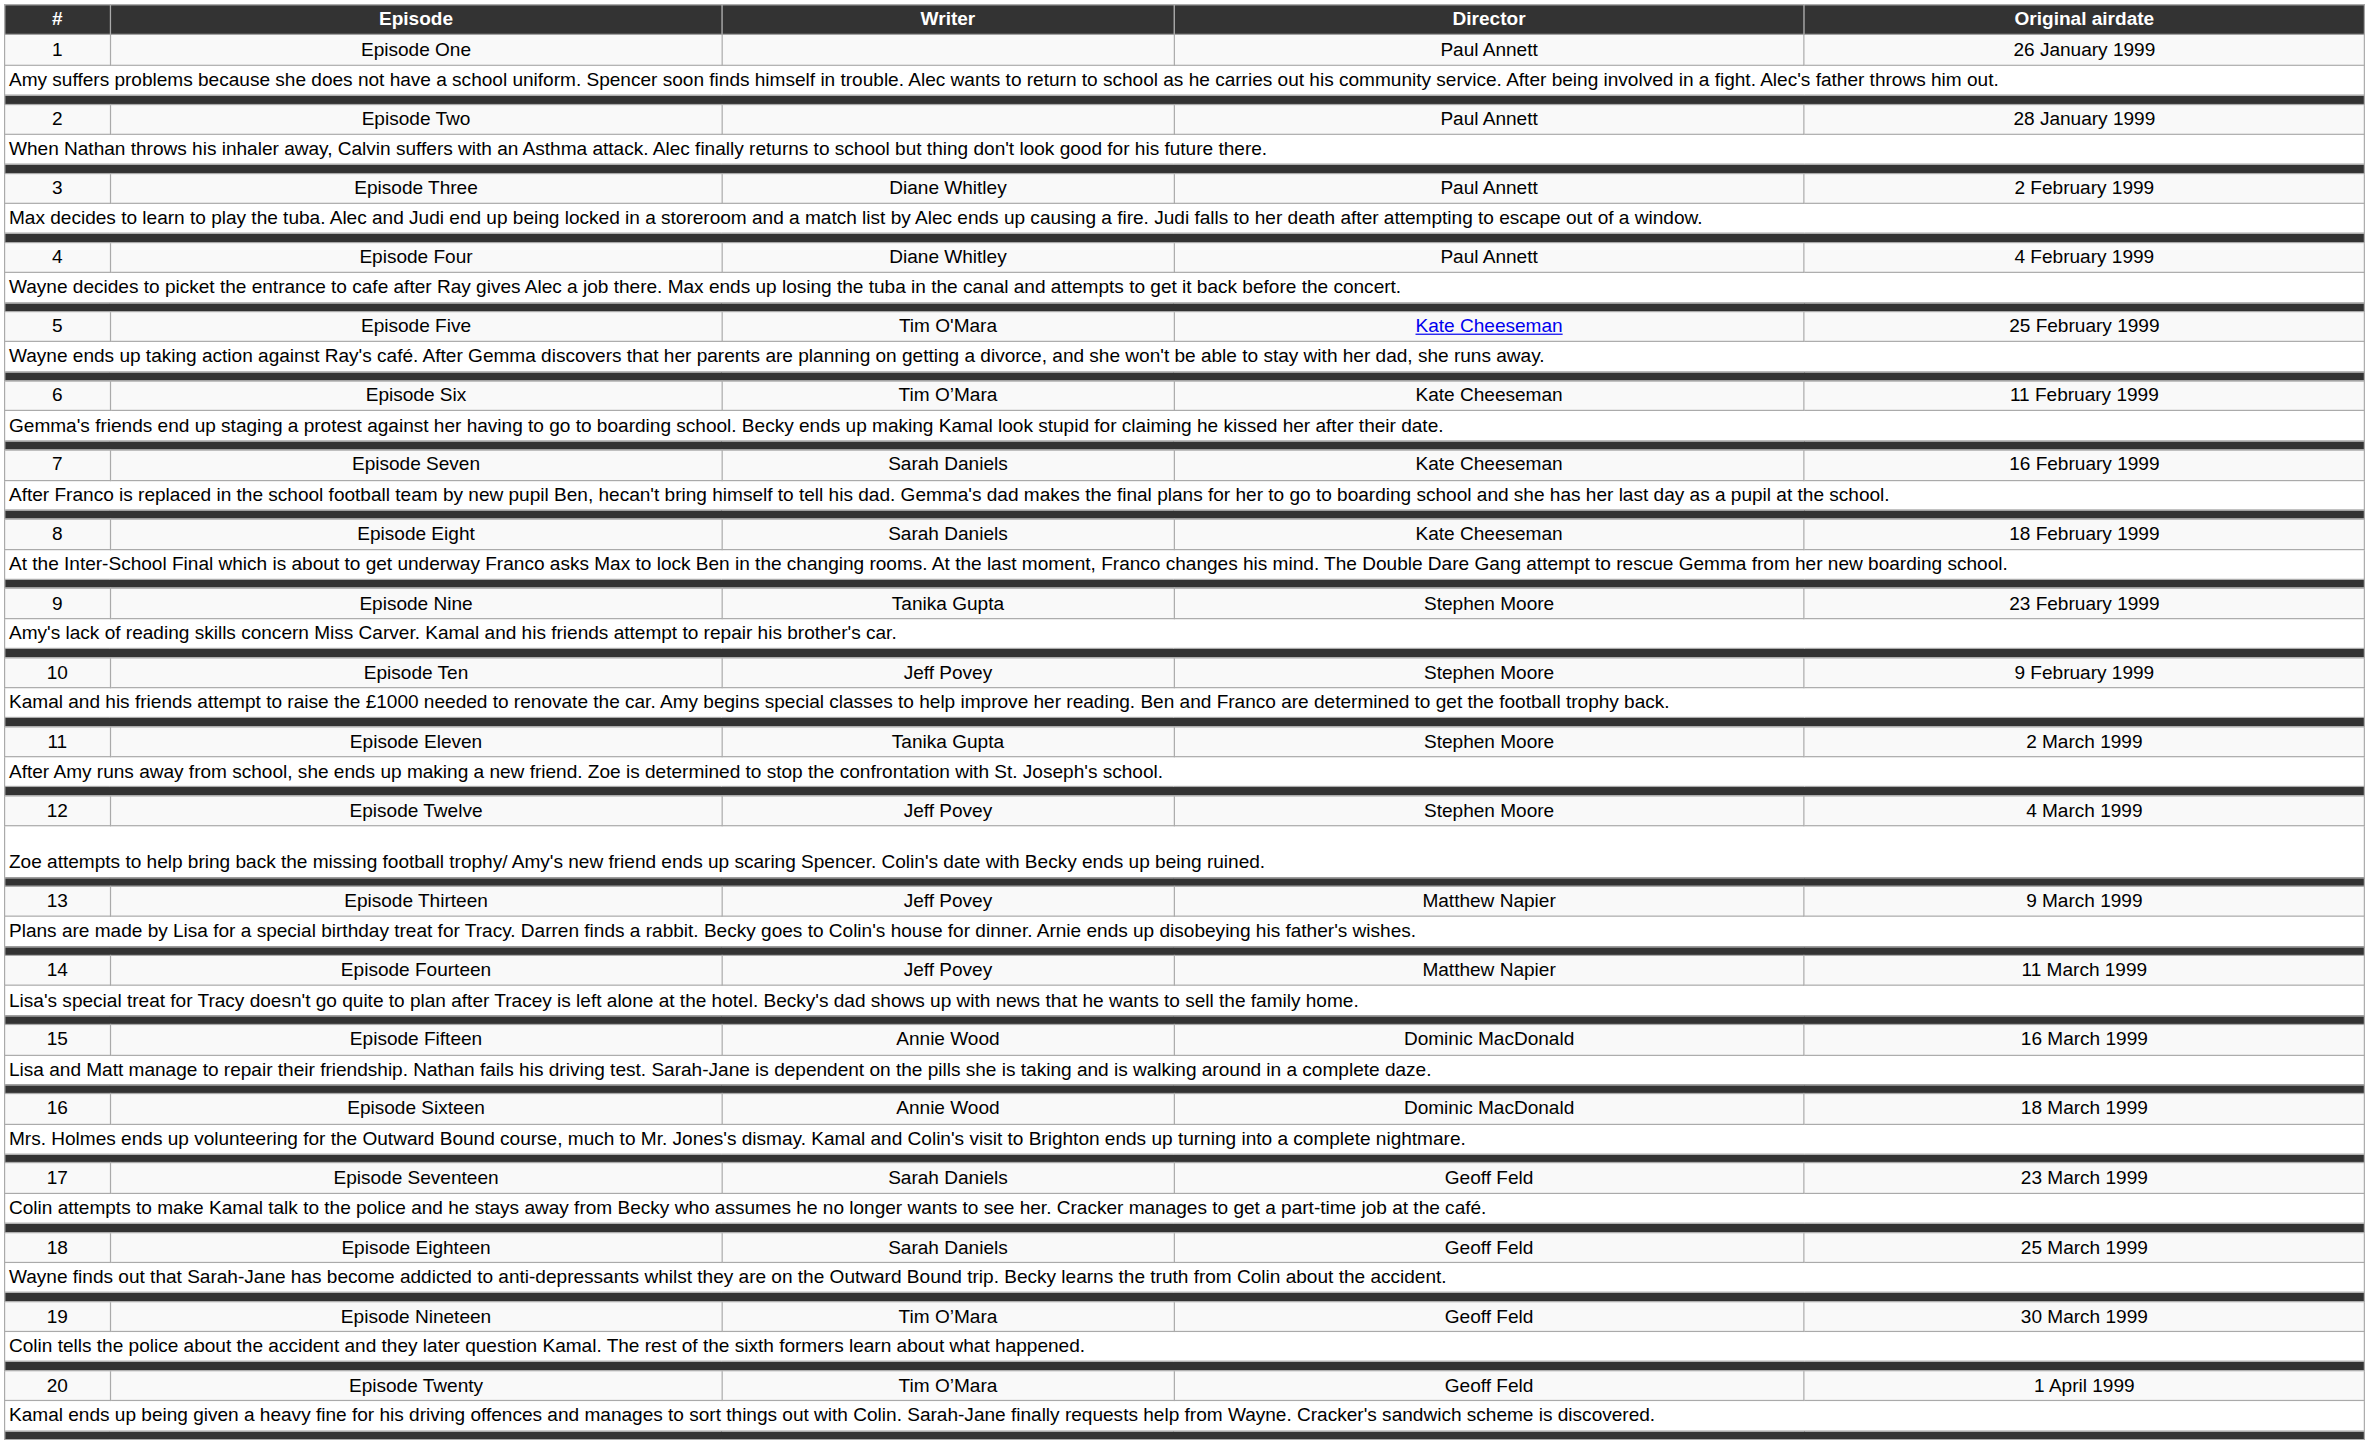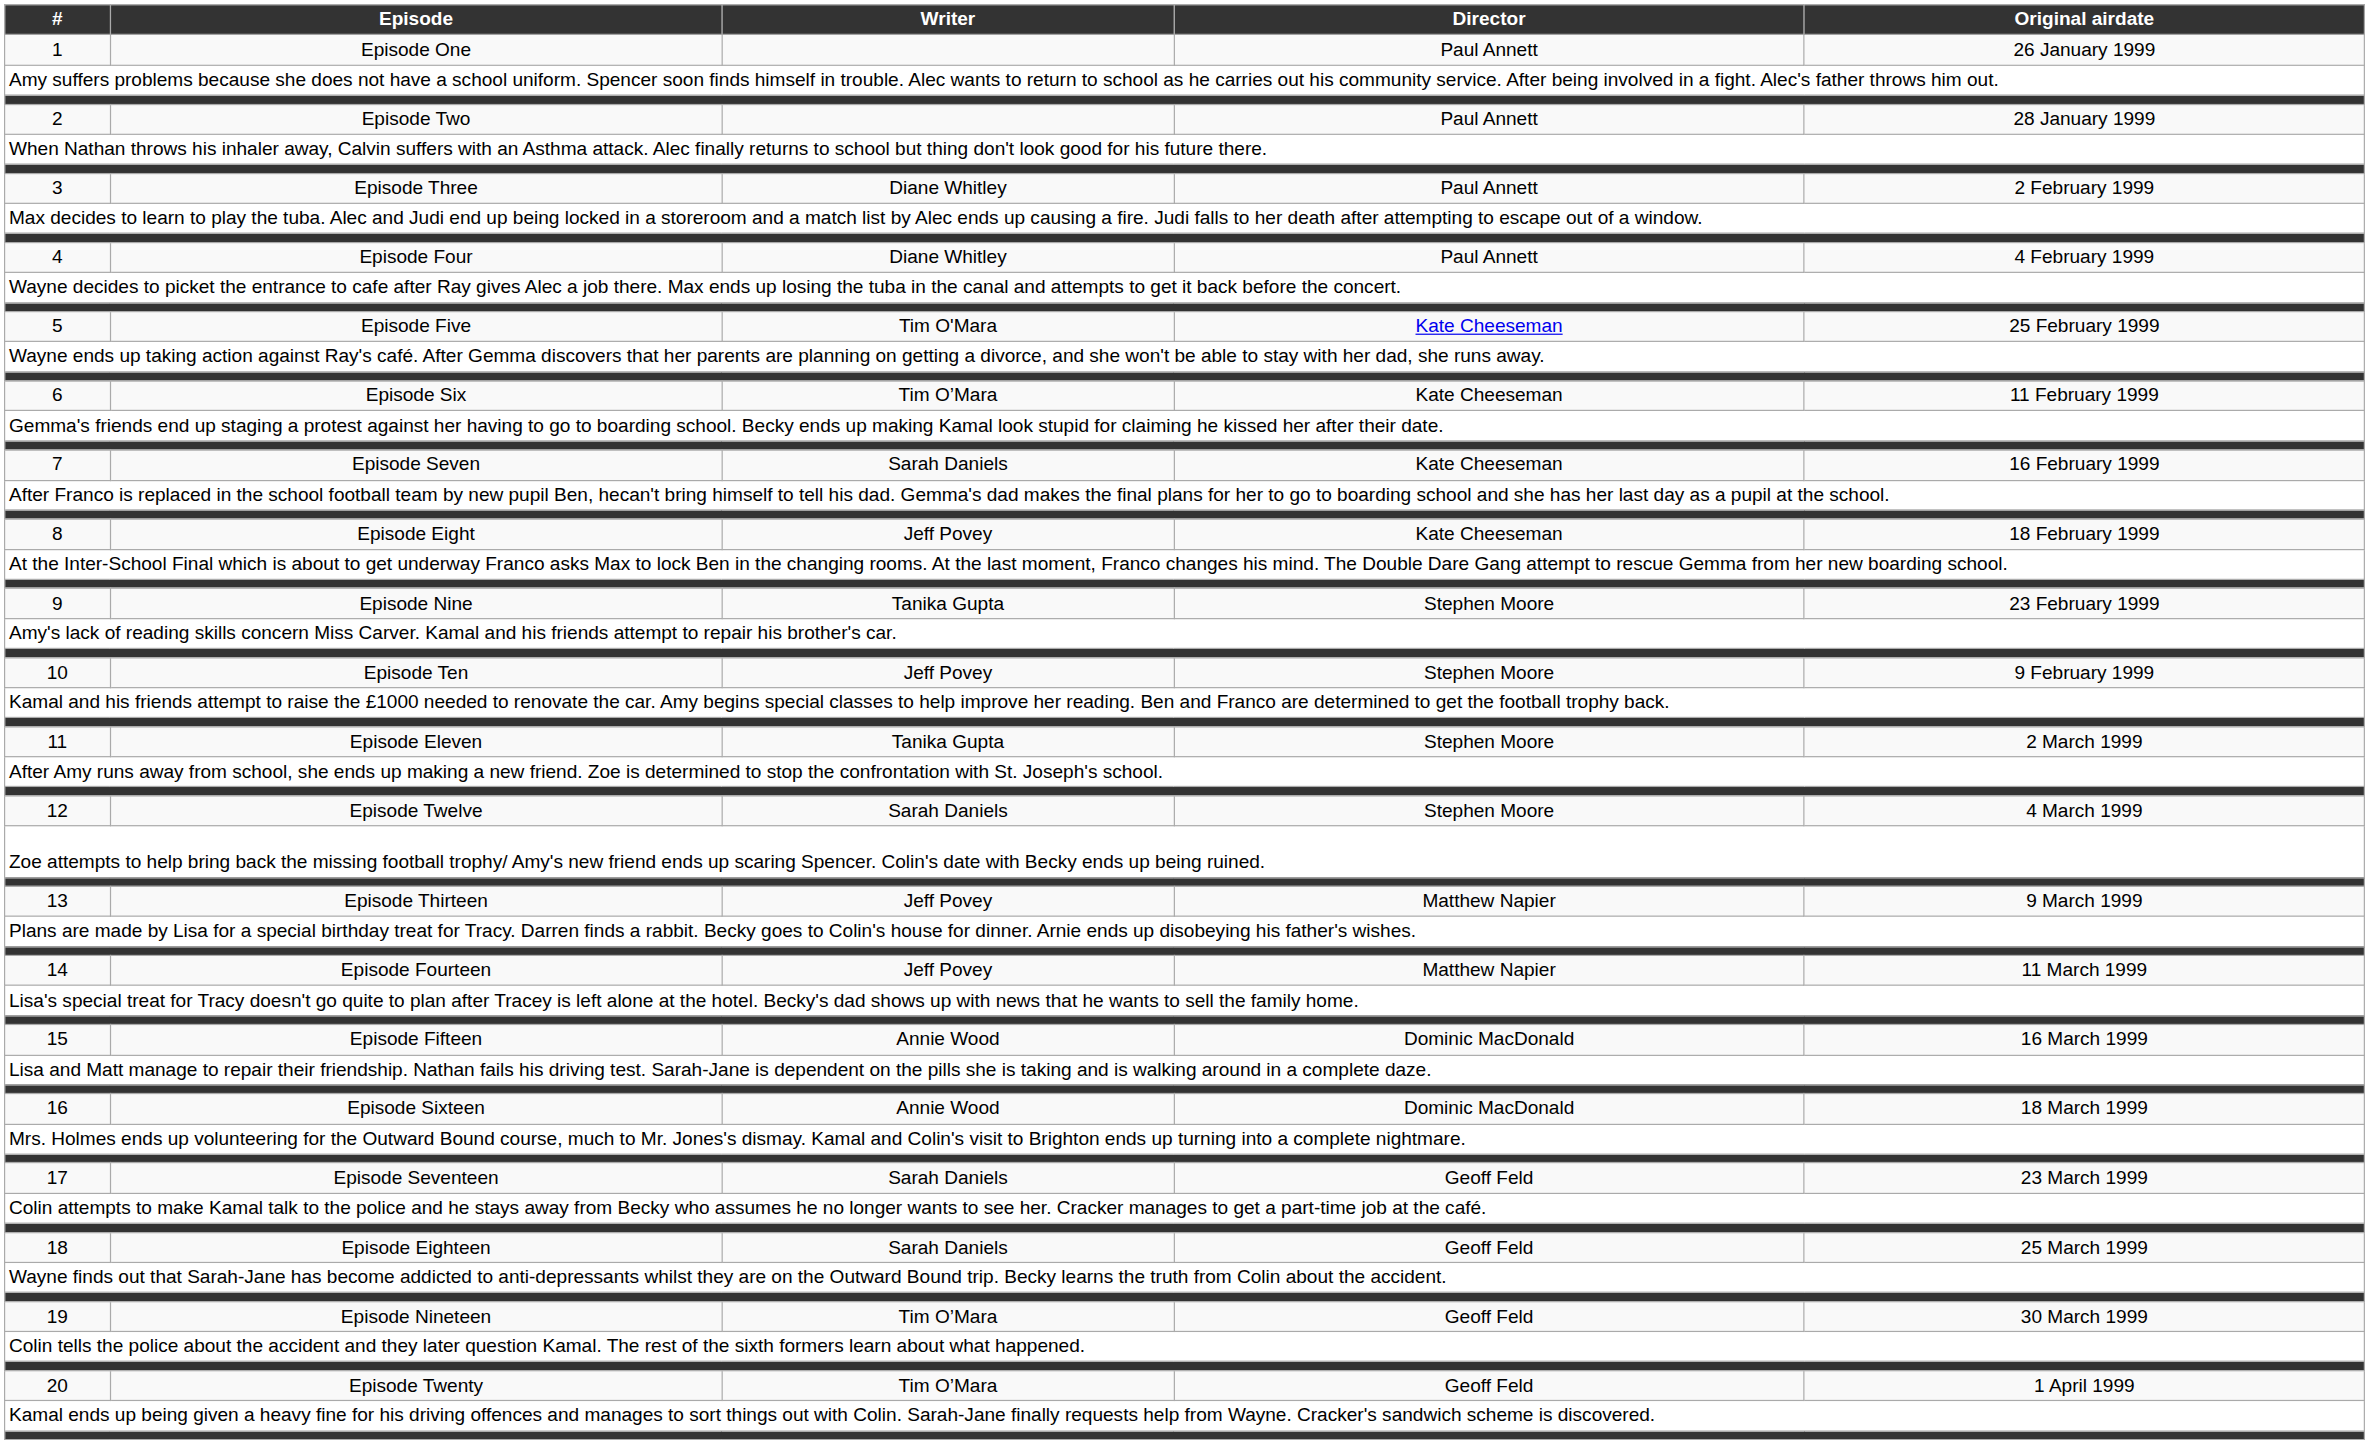 <table class="wikitable" style="width:100%;">
 <tr>
 <th style="background-color: #333333; color:white">#</th>
 <th style="background: #333333; color:white">Episode</th>
 <th style="background: #333333; color:white">Writer</th>
 <th style="background: #333333; color:white">Director</th>
 <th style="background: #333333; color:white">Original airdate</th>
 </tr>
 <tr>
 <td align="center">1</td>
 <td align="center">Episode One</td>
 <td align="center"></td>
 <td align="center">Paul Annett</td>
 <td align="center">26 January 1999</td>
 </tr>
 <tr>
 <td style="background:white" colspan="5">Amy suffers problems because she does not have a school uniform. Spencer soon finds himself in trouble. Alec wants to return to school as he carries out his community service. After being involved in a fight. Alec's father throws him out.</td>
 </tr>
 <tr style="background:#333333; height:2px">
 <td colspan="5"></td>
 </tr>
 <tr>
 <td align="center">2</td>
 <td align="center">Episode Two</td>
 <td align="center"></td>
 <td align="center">Paul Annett</td>
 <td align="center">28 January 1999</td>
 </tr>
 <tr>
 <td style="background:white" colspan="5">When Nathan throws his inhaler away, Calvin suffers with an Asthma attack. Alec finally returns to school but thing don't look good for his future there.</td>
 </tr>
 <tr style="background:#333333; height:2px">
 <td colspan="5"></td>
 </tr>
 <tr>
 <td align="center">3</td>
 <td align="center">Episode Three</td>
 <td align="center">Diane Whitley</td>
 <td align="center">Paul Annett</td>
 <td align="center">2 February 1999</td>
 </tr>
 <tr>
 <td style="background:white" colspan="5">Max decides to learn to play the tuba. Alec and Judi end up being locked in a storeroom and a match list by Alec ends up causing a fire. Judi falls to her death after attempting to escape out of a window.</td>
 </tr>
 <tr style="background:#333333; height:2px">
 <td colspan="5"></td>
 </tr>
 <tr>
 <td align="center">4</td>
 <td align="center">Episode Four</td>
 <td align="center">Diane Whitley</td>
 <td align="center">Paul Annett</td>
 <td align="center">4 February 1999</td>
 </tr>
 <tr>
 <td style="background:white" colspan="5">Wayne decides to picket the entrance to cafe after Ray gives Alec a job there. Max ends up losing the tuba in the canal and attempts to get it back before the concert.</td>
 </tr>
 <tr style="background:#333333; height:2px">
 <td colspan="5"></td>
 </tr>
 <tr>
 <td align="center">5</td>
 <td align="center">Episode Five</td>
 <td align="center">Tim O'Mara</td>
 <td align="center"><a href='#'>Kate Cheeseman</a></td>
 <td align="center">25 February 1999</td>
 </tr>
 <tr>
 <td style="background:white" colspan="5">Wayne ends up taking action against Ray's café. After Gemma discovers that her parents are planning on getting a divorce, and she won't be able to stay with her dad, she runs away.</td>
 </tr>
 <tr style="background:#333333; height:2px">
 <td colspan="5"></td>
 </tr>
 <tr>
 <td align="center">6</td>
 <td align="center">Episode Six</td>
 <td align="center">Tim O’Mara</td>
 <td align="center">Kate Cheeseman</td>
 <td align="center">11 February 1999</td>
 </tr>
 <tr>
 <td style="background:white" colspan="5">Gemma's friends end up staging a protest against her having to go to boarding school. Becky ends up making Kamal look stupid for claiming he kissed her after their date.</td>
 </tr>
 <tr style="background:#333333; height:2px">
 <td colspan="5"></td>
 </tr>
 <tr>
 <td align="center">7</td>
 <td align="center">Episode Seven</td>
 <td align="center">Sarah Daniels</td>
 <td align="center">Kate Cheeseman</td>
 <td align="center">16 February 1999</td>
 </tr>
 <tr>
 <td style="background:white" colspan="5">After Franco is replaced in the school football team by new pupil Ben, hecan't bring himself to tell his dad. Gemma's dad makes the final plans for her to go to boarding school and she has her last day as a pupil at the school.</td>
 </tr>
 <tr style="background:#333333; height:2px">
 <td colspan="5"></td>
 </tr>
 <tr>
 <td align="center">8</td>
 <td align="center">Episode Eight</td>
-<td align="center">Sarah Daniels</td>
+<td align="center">Jeff Povey</td>
 <td align="center">Kate Cheeseman</td>
 <td align="center">18 February 1999</td>
 </tr>
 <tr>
 <td style="background:white" colspan="5">At the Inter-School Final which is about to get underway Franco asks Max to lock Ben in the changing rooms. At the last moment, Franco changes his mind. The Double Dare Gang attempt to rescue Gemma from her new boarding school.</td>
 </tr>
 <tr style="background:#333333; height:2px">
 <td colspan="5"></td>
 </tr>
 <tr>
 <td align="center">9</td>
 <td align="center">Episode Nine</td>
 <td align="center">Tanika Gupta</td>
 <td align="center">Stephen Moore</td>
 <td align="center">23 February 1999</td>
 </tr>
 <tr>
 <td style="background:white" colspan="5">Amy's lack of reading skills concern Miss Carver. Kamal and his friends attempt to repair his brother's car.</td>
 </tr>
 <tr style="background:#333333; height:2px">
 <td colspan="5"></td>
 </tr>
 <tr>
 <td align="center">10</td>
 <td align="center">Episode Ten</td>
 <td align="center">Jeff Povey</td>
 <td align="center">Stephen Moore</td>
 <td align="center">9 February 1999</td>
 </tr>
 <tr>
 <td style="background:white" colspan="5">Kamal and his friends attempt to raise the £1000 needed to renovate the car. Amy begins special classes to help improve her reading. Ben and Franco are determined to get the football trophy back.</td>
 </tr>
 <tr style="background:#333333; height:2px">
 <td colspan="5"></td>
 </tr>
 <tr>
 <td align="center">11</td>
 <td align="center">Episode Eleven</td>
 <td align="center">Tanika Gupta</td>
 <td align="center">Stephen Moore</td>
 <td align="center">2 March 1999</td>
 </tr>
 <tr>
 <td style="background:white" colspan="5">After Amy runs away from school, she ends up making a new friend. Zoe is determined to stop the confrontation with St. Joseph's school.</td>
 </tr>
 <tr style="background:#333333; height:2px">
 <td colspan="5"></td>
 </tr>
 <tr>
 <td align="center">12</td>
 <td align="center">Episode Twelve</td>
-<td align="center">Jeff Povey</td>
+<td align="center">Sarah Daniels</td>
 <td align="center">Stephen Moore</td>
 <td align="center">4 March 1999</td>
 </tr>
 <tr>
 <td style="background:white" colspan="5"><br>Zoe attempts to help bring back the missing football trophy/ Amy's new friend ends up scaring Spencer. Colin's date with Becky ends up being ruined.</td>
 </tr>
 <tr style="background:#333333; height:2px">
 <td colspan="5"></td>
 </tr>
 <tr>
 <td align="center">13</td>
 <td align="center">Episode Thirteen</td>
 <td align="center">Jeff Povey</td>
 <td align="center">Matthew Napier</td>
 <td align="center">9 March 1999</td>
 </tr>
 <tr>
 <td style="background:white" colspan="5">Plans are made by Lisa for a special birthday treat for Tracy. Darren finds a rabbit. Becky goes to Colin's house for dinner. Arnie ends up disobeying his father's wishes.</td>
 </tr>
 <tr style="background:#333333; height:2px">
 <td colspan="5"></td>
 </tr>
 <tr>
 <td align="center">14</td>
 <td align="center">Episode Fourteen</td>
 <td align="center">Jeff Povey</td>
 <td align="center">Matthew Napier</td>
 <td align="center">11 March 1999</td>
 </tr>
 <tr>
 <td style="background:white" colspan="5">Lisa's special treat for Tracy doesn't go quite to plan after Tracey is left alone at the hotel. Becky's dad shows up with news that he wants to sell the family home.</td>
 </tr>
 <tr style="background:#333333; height:2px">
 <td colspan="5"></td>
 </tr>
 <tr>
 <td align="center">15</td>
 <td align="center">Episode Fifteen</td>
 <td align="center">Annie Wood</td>
 <td align="center">Dominic MacDonald</td>
 <td align="center">16 March 1999</td>
 </tr>
 <tr>
 <td style="background:white" colspan="5">Lisa and Matt manage to repair their friendship. Nathan fails his driving test. Sarah-Jane is dependent on the pills she is taking and is walking around in a complete daze.</td>
 </tr>
 <tr style="background:#333333; height:2px">
 <td colspan="5"></td>
 </tr>
 <tr>
 <td align="center">16</td>
 <td align="center">Episode Sixteen</td>
 <td align="center">Annie Wood</td>
 <td align="center">Dominic MacDonald</td>
 <td align="center">18 March 1999</td>
 </tr>
 <tr>
 <td style="background:white" colspan="5">Mrs. Holmes ends up volunteering for the Outward Bound course, much to Mr. Jones's dismay. Kamal and Colin's visit to Brighton ends up turning into a complete nightmare.</td>
 </tr>
 <tr style="background:#333333; height:2px">
 <td colspan="5"></td>
 </tr>
 <tr>
 <td align="center">17</td>
 <td align="center">Episode Seventeen</td>
 <td align="center">Sarah Daniels</td>
 <td align="center">Geoff Feld</td>
 <td align="center">23 March 1999</td>
 </tr>
 <tr>
 <td style="background:white" colspan="5">Colin attempts to make Kamal talk to the police and he stays away from Becky who assumes he no longer wants to see her. Cracker manages to get a part-time job at the café.</td>
 </tr>
 <tr style="background:#333333; height:2px">
 <td colspan="5"></td>
 </tr>
 <tr>
 <td align="center">18</td>
 <td align="center">Episode Eighteen</td>
 <td align="center">Sarah Daniels</td>
 <td align="center">Geoff Feld</td>
 <td align="center">25 March 1999</td>
 </tr>
 <tr>
 <td style="background:white" colspan="5">Wayne finds out that Sarah-Jane has become addicted to anti-depressants whilst they are on the Outward Bound trip. Becky learns the truth from Colin about the accident.</td>
 </tr>
 <tr style="background:#333333; height:2px">
 <td colspan="5"></td>
 </tr>
 <tr>
 <td align="center">19</td>
 <td align="center">Episode Nineteen</td>
 <td align="center">Tim O’Mara</td>
 <td align="center">Geoff Feld</td>
 <td align="center">30 March 1999</td>
 </tr>
 <tr>
 <td style="background:white" colspan="5">Colin tells the police about the accident and they later question Kamal. The rest of the sixth formers learn about what happened.</td>
 </tr>
 <tr style="background:#333333; height:2px">
 <td colspan="5"></td>
 </tr>
 <tr>
 <td align="center">20</td>
 <td align="center">Episode Twenty</td>
 <td align="center">Tim O’Mara</td>
 <td align="center">Geoff Feld</td>
 <td align="center">1 April 1999</td>
 </tr>
 <tr>
 <td style="background:white" colspan="5">Kamal ends up being given a heavy fine for his driving offences and manages to sort things out with Colin. Sarah-Jane finally requests help from Wayne. Cracker's sandwich scheme is discovered.</td>
 </tr>
 <tr style="background:#333333; height:2px">
 <td colspan="5"></td>
 </tr>
 <tr>
 </tr>
 </table>
